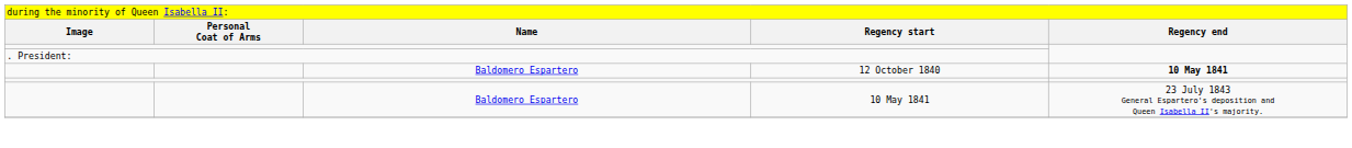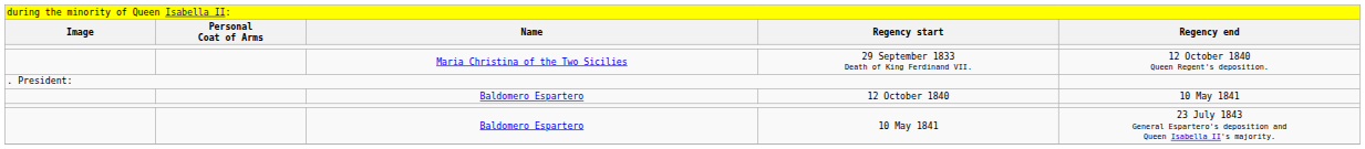 <table width=98% class="wikitable">
 <tr>
 <td bgcolor="#FFFF00" colspan=5> during the minority of Queen <a href='#'>Isabella II</a>:</td>
 </tr>
 <tr>
 <th width=10%>Image</th>
 <th width=10%>Personal<br>Coat of Arms</th>
 <th width=30%>Name</th>
 <th width=20%>Regency start</th>
 <th width=20%>Regency end</th>
 </tr>
 <tr>
 <td colspan=4></td>
 </tr>
 <tr>
+<td align="center"></td>
+<td align="center"></td>
+<td align="center"><a href='#'>Maria Christina of the Two Sicilies</a></td>
+<td align="center">29 September 1833<br><small>Death of King Ferdinand VII.</small></td>
+<td align="center">12 October 1840<br><small>Queen Regent's deposition.</small></td>
+</tr>
+<tr>
 <td colspan=4>. President:</td>
 </tr>
 <tr>
 <td align="center"></td>
 <td align="center"></td>
 <td align="center"><a href='#'>Baldomero Espartero</a></td>
 <td align="center">12 October 1840</td>
-<td align="center"><strong>10 May 1841</strong></td>
+<td align="center">10 May 1841</td>
 </tr>
 <tr>
 <td colspan=4></td>
 </tr>
 <tr>
 <td align="center"></td>
 <td align="center"></td>
 <td align="center"><a href='#'>Baldomero Espartero</a></td>
 <td align="center">10 May 1841</td>
 <td align="center">23 July 1843<br><small>General Espartero's deposition and<br>Queen <a href='#'>Isabella II</a>'s majority.</small></td>
 </tr>
 <tr>
 </tr>
 </table>
